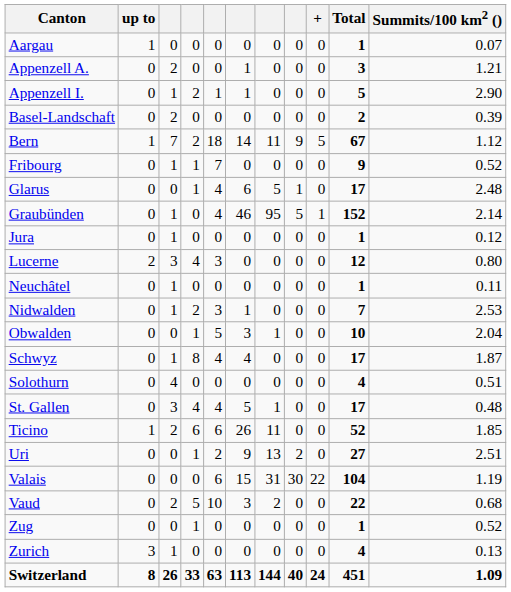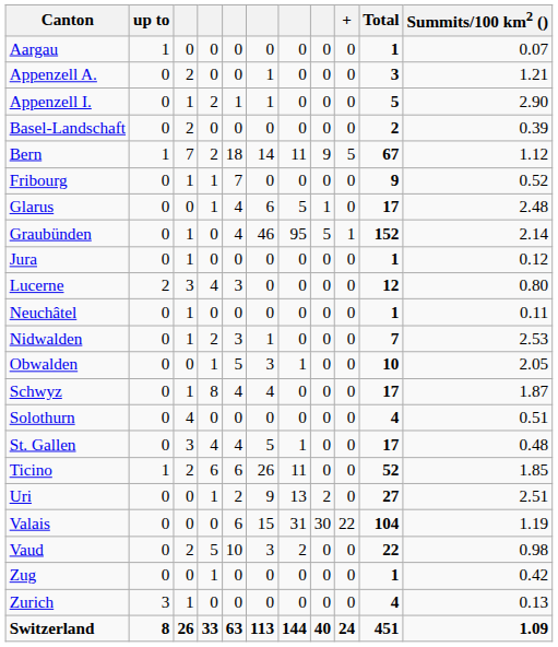 <table class="wikitable sortable" style="margin: 1em auto 1em auto;">
 <tr>
 <th>Canton</th>
 <th>up to </th>
 <th></th>
 <th></th>
 <th></th>
 <th></th>
 <th></th>
 <th></th>
 <th>+</th>
 <th>Total</th>
 <th>Summits/100 km<sup>2</sup> ()</th>
 </tr>
 <tr>
 <td align=left><a href='#'>Aargau</a></td>
 <td align=right>1</td>
 <td align=right>0</td>
 <td align=right>0</td>
 <td align=right>0</td>
 <td align=right>0</td>
 <td align=right>0</td>
 <td align=right>0</td>
 <td align=right>0</td>
 <td align=right><strong>1</strong></td>
 <td align=right>0.07</td>
 </tr>
 <tr>
 <td align=left><a href='#'>Appenzell A.</a></td>
 <td align=right>0</td>
 <td align=right>2</td>
 <td align=right>0</td>
 <td align=right>0</td>
 <td align=right>1</td>
 <td align=right>0</td>
 <td align=right>0</td>
 <td align=right>0</td>
 <td align=right><strong>3</strong></td>
 <td align=right>1.21</td>
 </tr>
 <tr>
 <td align=left><a href='#'>Appenzell I.</a></td>
 <td align=right>0</td>
 <td align=right>1</td>
 <td align=right>2</td>
 <td align=right>1</td>
 <td align=right>1</td>
 <td align=right>0</td>
 <td align=right>0</td>
 <td align=right>0</td>
 <td align=right><strong>5</strong></td>
 <td align=right>2.90</td>
 </tr>
 <tr>
 <td align=left><a href='#'>Basel-Landschaft</a></td>
 <td align=right>0</td>
 <td align=right>2</td>
 <td align=right>0</td>
 <td align=right>0</td>
 <td align=right>0</td>
 <td align=right>0</td>
 <td align=right>0</td>
 <td align=right>0</td>
 <td align=right><strong>2</strong></td>
 <td align=right>0.39</td>
 </tr>
 <tr>
 <td align=left><a href='#'>Bern</a></td>
 <td align=right>1</td>
 <td align=right>7</td>
 <td align=right>2</td>
 <td align=right>18</td>
 <td align=right>14</td>
 <td align=right>11</td>
 <td align=right>9</td>
 <td align=right>5</td>
 <td align=right><strong>67</strong></td>
 <td align=right>1.12</td>
 </tr>
 <tr>
 <td align=left><a href='#'>Fribourg</a></td>
 <td align=right>0</td>
 <td align=right>1</td>
 <td align=right>1</td>
 <td align=right>7</td>
 <td align=right>0</td>
 <td align=right>0</td>
 <td align=right>0</td>
 <td align=right>0</td>
 <td align=right><strong>9</strong></td>
 <td align=right>0.52</td>
 </tr>
 <tr>
 <td align=left><a href='#'>Glarus</a></td>
 <td align=right>0</td>
 <td align=right>0</td>
 <td align=right>1</td>
 <td align=right>4</td>
 <td align=right>6</td>
 <td align=right>5</td>
 <td align=right>1</td>
 <td align=right>0</td>
 <td align=right><strong>17</strong></td>
 <td align=right>2.48</td>
 </tr>
 <tr>
 <td align=left><a href='#'>Graubünden</a></td>
 <td align=right>0</td>
 <td align=right>1</td>
 <td align=right>0</td>
 <td align=right>4</td>
 <td align=right>46</td>
 <td align=right>95</td>
 <td align=right>5</td>
 <td align=right>1</td>
 <td align=right><strong>152</strong></td>
 <td align=right>2.14</td>
 </tr>
 <tr>
 <td align=left><a href='#'>Jura</a></td>
 <td align=right>0</td>
 <td align=right>1</td>
 <td align=right>0</td>
 <td align=right>0</td>
 <td align=right>0</td>
 <td align=right>0</td>
 <td align=right>0</td>
 <td align=right>0</td>
 <td align=right><strong>1</strong></td>
 <td align=right>0.12</td>
 </tr>
 <tr>
 <td align=left><a href='#'>Lucerne</a></td>
 <td align=right>2</td>
 <td align=right>3</td>
 <td align=right>4</td>
 <td align=right>3</td>
 <td align=right>0</td>
 <td align=right>0</td>
 <td align=right>0</td>
 <td align=right>0</td>
 <td align=right><strong>12</strong></td>
 <td align=right>0.80</td>
 </tr>
 <tr>
 <td align=left><a href='#'>Neuchâtel</a></td>
 <td align=right>0</td>
 <td align=right>1</td>
 <td align=right>0</td>
 <td align=right>0</td>
 <td align=right>0</td>
 <td align=right>0</td>
 <td align=right>0</td>
 <td align=right>0</td>
 <td align=right><strong>1</strong></td>
 <td align=right>0.11</td>
 </tr>
 <tr>
 <td align=left><a href='#'>Nidwalden</a></td>
 <td align=right>0</td>
 <td align=right>1</td>
 <td align=right>2</td>
 <td align=right>3</td>
 <td align=right>1</td>
 <td align=right>0</td>
 <td align=right>0</td>
 <td align=right>0</td>
 <td align=right><strong>7</strong></td>
 <td align=right>2.53</td>
 </tr>
 <tr>
 <td align=left><a href='#'>Obwalden</a></td>
 <td align=right>0</td>
 <td align=right>0</td>
 <td align=right>1</td>
 <td align=right>5</td>
 <td align=right>3</td>
 <td align=right>1</td>
 <td align=right>0</td>
 <td align=right>0</td>
 <td align=right><strong>10</strong></td>
-<td align=right>2.04</td>
+<td align=right>2.05</td>
 </tr>
 <tr>
 <td align=left><a href='#'>Schwyz</a></td>
 <td align=right>0</td>
 <td align=right>1</td>
 <td align=right>8</td>
 <td align=right>4</td>
 <td align=right>4</td>
 <td align=right>0</td>
 <td align=right>0</td>
 <td align=right>0</td>
 <td align=right><strong>17</strong></td>
 <td align=right>1.87</td>
 </tr>
 <tr>
 <td align=left><a href='#'>Solothurn</a></td>
 <td align=right>0</td>
 <td align=right>4</td>
 <td align=right>0</td>
 <td align=right>0</td>
 <td align=right>0</td>
 <td align=right>0</td>
 <td align=right>0</td>
 <td align=right>0</td>
 <td align=right><strong>4</strong></td>
 <td align=right>0.51</td>
 </tr>
 <tr>
 <td align=left><a href='#'>St. Gallen</a></td>
 <td align=right>0</td>
 <td align=right>3</td>
 <td align=right>4</td>
 <td align=right>4</td>
 <td align=right>5</td>
 <td align=right>1</td>
 <td align=right>0</td>
 <td align=right>0</td>
 <td align=right><strong>17</strong></td>
 <td align=right>0.48</td>
 </tr>
 <tr>
 <td align=left><a href='#'>Ticino</a></td>
 <td align=right>1</td>
 <td align=right>2</td>
 <td align=right>6</td>
 <td align=right>6</td>
 <td align=right>26</td>
 <td align=right>11</td>
 <td align=right>0</td>
 <td align=right>0</td>
 <td align=right><strong>52</strong></td>
 <td align=right>1.85</td>
 </tr>
 <tr>
 <td align=left><a href='#'>Uri</a></td>
 <td align=right>0</td>
 <td align=right>0</td>
 <td align=right>1</td>
 <td align=right>2</td>
 <td align=right>9</td>
 <td align=right>13</td>
 <td align=right>2</td>
 <td align=right>0</td>
 <td align=right><strong>27</strong></td>
 <td align=right>2.51</td>
 </tr>
 <tr>
 <td align=left><a href='#'>Valais</a></td>
 <td align=right>0</td>
 <td align=right>0</td>
 <td align=right>0</td>
 <td align=right>6</td>
 <td align=right>15</td>
 <td align=right>31</td>
 <td align=right>30</td>
 <td align=right>22</td>
 <td align=right><strong>104</strong></td>
 <td align=right>1.19</td>
 </tr>
 <tr>
 <td align=left><a href='#'>Vaud</a></td>
 <td align=right>0</td>
 <td align=right>2</td>
 <td align=right>5</td>
 <td align=right>10</td>
 <td align=right>3</td>
 <td align=right>2</td>
 <td align=right>0</td>
 <td align=right>0</td>
 <td align=right><strong>22</strong></td>
-<td align=right>0.68</td>
+<td align=right>0.98</td>
 </tr>
 <tr>
 <td align=left><a href='#'>Zug</a></td>
 <td align=right>0</td>
 <td align=right>0</td>
 <td align=right>1</td>
 <td align=right>0</td>
 <td align=right>0</td>
 <td align=right>0</td>
 <td align=right>0</td>
 <td align=right>0</td>
 <td align=right><strong>1</strong></td>
-<td align=right>0.52</td>
+<td align=right>0.42</td>
 </tr>
 <tr>
 <td align=left><a href='#'>Zurich</a></td>
 <td align=right>3</td>
 <td align=right>1</td>
 <td align=right>0</td>
 <td align=right>0</td>
 <td align=right>0</td>
 <td align=right>0</td>
 <td align=right>0</td>
 <td align=right>0</td>
 <td align=right><strong>4</strong></td>
 <td align=right>0.13</td>
 </tr>
 <tr class="sortbottom">
 <td align=left><strong>Switzerland</strong></td>
 <td align=right><strong>8</strong></td>
 <td align=right><strong>26</strong></td>
 <td align=right><strong>33</strong></td>
 <td align=right><strong>63</strong></td>
 <td align=right><strong>113</strong></td>
 <td align=right><strong>144</strong></td>
 <td align=right><strong>40</strong></td>
 <td align=right><strong>24</strong></td>
 <td align=right><strong>451</strong></td>
 <td align=right><strong>1.09</strong></td>
 </tr>
 </table>
